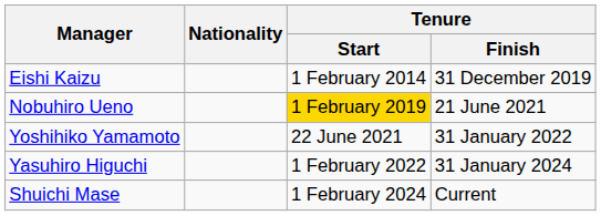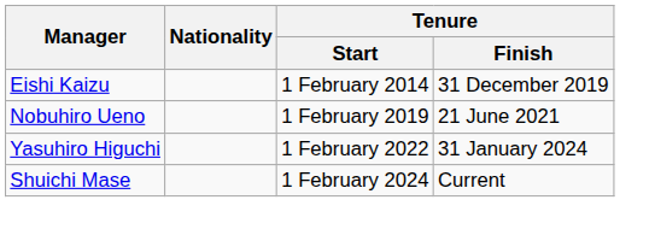 <table class="wikitable">
 <tr>
 <th rowspan="2">Manager</th>
 <th rowspan="2">Nationality</th>
 <th colspan="2">Tenure </th>
 </tr>
 <tr>
 <th>Start</th>
 <th>Finish </th>
 </tr>
 <tr>
 <td><a href='#'>Eishi Kaizu</a></td>
 <td></td>
 <td>1  February 2014</td>
 <td>31 December 2019<br></td>
 </tr>
 <tr>
 <td><a href='#'>Nobuhiro Ueno</a></td>
 <td></td>
-<td style="background: gold;">1 February 2019</td>
+<td>1 February 2019</td>
 <td>21 June 2021<br></td>
-</tr>
-<tr>
-<td><a href='#'>Yoshihiko Yamamoto</a></td>
-<td></td>
-<td>22 June 2021</td>
-<td>31 January 2022<br></td>
 </tr>
 <tr>
 <td><a href='#'>Yasuhiro Higuchi</a></td>
 <td></td>
 <td>1 February 2022</td>
 <td>31 January 2024<br></td>
 </tr>
 <tr>
 <td><a href='#'>Shuichi Mase</a></td>
 <td></td>
 <td>1 February 2024</td>
 <td>Current<br></td>
 </tr>
 </table>
